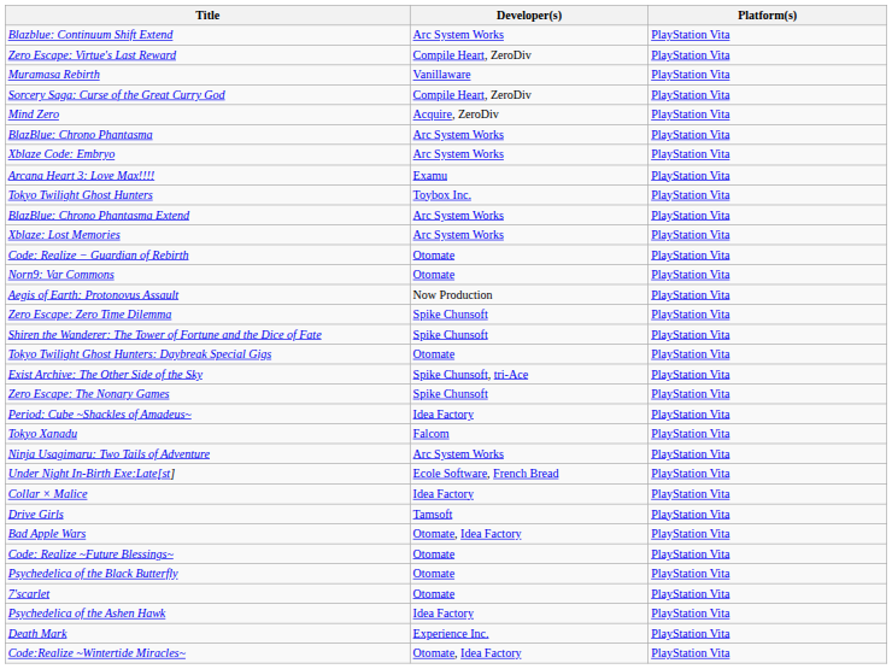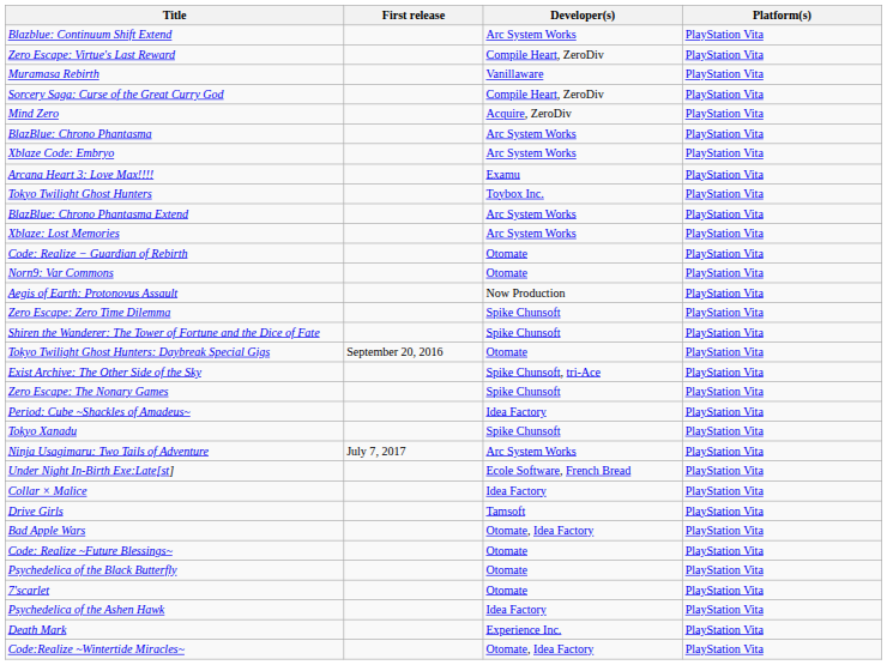 <table class="wikitable sortable" style="text-align:left;width:70%;font-size:95%;">
 <tr>
 <th style="width:34%;">Title</th>
+<th style="width:14%;">First release</th>
 <th style="width:20%;">Developer(s)</th>
 <th style="width:20%;">Platform(s)</th>
 </tr>
 <tr>
 <td><em><a href='#'>Blazblue: Continuum Shift Extend</a></em></td>
+<td></td>
 <td><a href='#'>Arc System Works</a></td>
 <td><a href='#'>PlayStation Vita</a></td>
 </tr>
 <tr>
 <td><em><a href='#'>Zero Escape: Virtue's Last Reward</a></em></td>
+<td></td>
 <td><a href='#'>Compile Heart</a>, ZeroDiv</td>
 <td><a href='#'>PlayStation Vita</a></td>
 </tr>
 <tr>
 <td><em><a href='#'>Muramasa Rebirth</a></em></td>
+<td></td>
 <td><a href='#'>Vanillaware</a></td>
 <td><a href='#'>PlayStation Vita</a></td>
 </tr>
 <tr>
 <td><em><a href='#'>Sorcery Saga: Curse of the Great Curry God</a></em></td>
+<td></td>
 <td><a href='#'>Compile Heart</a>, ZeroDiv</td>
 <td><a href='#'>PlayStation Vita</a></td>
 </tr>
 <tr>
 <td><em><a href='#'>Mind Zero</a></em></td>
+<td></td>
 <td><a href='#'>Acquire</a>, ZeroDiv</td>
 <td><a href='#'>PlayStation Vita</a></td>
 </tr>
 <tr>
 <td><em><a href='#'>BlazBlue: Chrono Phantasma</a></em></td>
+<td></td>
 <td><a href='#'>Arc System Works</a></td>
 <td><a href='#'>PlayStation Vita</a></td>
 </tr>
 <tr>
 <td><em><a href='#'>Xblaze Code: Embryo</a></em></td>
+<td></td>
 <td><a href='#'>Arc System Works</a></td>
 <td><a href='#'>PlayStation Vita</a></td>
 </tr>
 <tr>
 <td><em><a href='#'>Arcana Heart 3: Love Max!!!!</a></em></td>
+<td></td>
 <td><a href='#'>Examu</a></td>
 <td><a href='#'>PlayStation Vita</a></td>
 </tr>
 <tr>
 <td><em><a href='#'>Tokyo Twilight Ghost Hunters</a></em></td>
+<td></td>
 <td><a href='#'>Toybox Inc.</a></td>
 <td><a href='#'>PlayStation Vita</a></td>
 </tr>
 <tr>
 <td><em><a href='#'>BlazBlue: Chrono Phantasma Extend</a></em></td>
+<td></td>
 <td><a href='#'>Arc System Works</a></td>
 <td><a href='#'>PlayStation Vita</a></td>
 </tr>
 <tr>
 <td><em><a href='#'>Xblaze: Lost Memories</a></em></td>
+<td></td>
 <td><a href='#'>Arc System Works</a></td>
 <td><a href='#'>PlayStation Vita</a></td>
 </tr>
 <tr>
 <td><em><a href='#'>Code: Realize − Guardian of Rebirth</a></em></td>
+<td></td>
 <td><a href='#'>Otomate</a></td>
 <td><a href='#'>PlayStation Vita</a></td>
 </tr>
 <tr>
 <td><em><a href='#'>Norn9: Var Commons</a></em></td>
+<td></td>
 <td><a href='#'>Otomate</a></td>
 <td><a href='#'>PlayStation Vita</a></td>
 </tr>
 <tr>
 <td><em><a href='#'>Aegis of Earth: Protonovus Assault</a></em></td>
+<td></td>
 <td>Now Production</td>
 <td><a href='#'>PlayStation Vita</a></td>
 </tr>
 <tr>
 <td><em><a href='#'>Zero Escape: Zero Time Dilemma</a></em></td>
+<td></td>
 <td><a href='#'>Spike Chunsoft</a></td>
 <td><a href='#'>PlayStation Vita</a></td>
 </tr>
 <tr>
 <td><em><a href='#'>Shiren the Wanderer: The Tower of Fortune and the Dice of Fate</a></em></td>
+<td></td>
 <td><a href='#'>Spike Chunsoft</a></td>
 <td><a href='#'>PlayStation Vita</a></td>
 </tr>
 <tr>
 <td><em><a href='#'>Tokyo Twilight Ghost Hunters: Daybreak Special Gigs</a></em></td>
+<td>September 20, 2016</td>
 <td><a href='#'>Otomate</a></td>
 <td><a href='#'>PlayStation Vita</a></td>
 </tr>
 <tr>
 <td><em><a href='#'>Exist Archive: The Other Side of the Sky</a></em></td>
+<td></td>
 <td><a href='#'>Spike Chunsoft</a>, <a href='#'>tri-Ace</a></td>
 <td><a href='#'>PlayStation Vita</a></td>
 </tr>
 <tr>
 <td><em><a href='#'>Zero Escape: The Nonary Games</a></em></td>
+<td></td>
 <td><a href='#'>Spike Chunsoft</a></td>
 <td><a href='#'>PlayStation Vita</a></td>
 </tr>
 <tr>
 <td><em><a href='#'>Period: Cube ~Shackles of Amadeus~</a></em></td>
+<td></td>
 <td><a href='#'>Idea Factory</a></td>
 <td><a href='#'>PlayStation Vita</a></td>
 </tr>
 <tr>
 <td><em><a href='#'>Tokyo Xanadu</a></em></td>
-<td><a href='#'>Falcom</a></td>
+<td></td>
+<td><a href='#'>Spike Chunsoft</a></td>
 <td><a href='#'>PlayStation Vita</a></td>
 </tr>
 <tr>
 <td><em><a href='#'>Ninja Usagimaru: Two Tails of Adventure</a></em></td>
+<td>July 7, 2017</td>
 <td><a href='#'>Arc System Works</a></td>
 <td><a href='#'>PlayStation Vita</a></td>
 </tr>
 <tr>
 <td><em><a href='#'>Under Night In-Birth Exe:Late[st</a>]</em></td>
+<td></td>
 <td><a href='#'>Ecole Software</a>, <a href='#'>French Bread</a></td>
 <td><a href='#'>PlayStation Vita</a></td>
 </tr>
 <tr>
 <td><em><a href='#'>Collar × Malice</a></em></td>
+<td></td>
 <td><a href='#'>Idea Factory</a></td>
 <td><a href='#'>PlayStation Vita</a></td>
 </tr>
 <tr>
 <td><em><a href='#'>Drive Girls</a></em></td>
+<td></td>
 <td><a href='#'>Tamsoft</a></td>
 <td><a href='#'>PlayStation Vita</a></td>
 </tr>
 <tr>
 <td><em><a href='#'>Bad Apple Wars</a></em></td>
+<td></td>
 <td><a href='#'>Otomate</a>, <a href='#'>Idea Factory</a></td>
 <td><a href='#'>PlayStation Vita</a></td>
 </tr>
 <tr>
 <td><em><a href='#'>Code: Realize ~Future Blessings~</a></em></td>
+<td></td>
 <td><a href='#'>Otomate</a></td>
 <td><a href='#'>PlayStation Vita</a></td>
 </tr>
 <tr>
 <td><em><a href='#'>Psychedelica of the Black Butterfly</a></em></td>
+<td></td>
 <td><a href='#'>Otomate</a></td>
 <td><a href='#'>PlayStation Vita</a></td>
 </tr>
 <tr>
 <td><em><a href='#'>7'scarlet</a></em></td>
+<td></td>
 <td><a href='#'>Otomate</a></td>
 <td><a href='#'>PlayStation Vita</a></td>
 </tr>
 <tr>
 <td><em><a href='#'>Psychedelica of the Ashen Hawk</a></em></td>
+<td></td>
 <td><a href='#'>Idea Factory</a></td>
 <td><a href='#'>PlayStation Vita</a></td>
 </tr>
 <tr>
 <td><em><a href='#'>Death Mark</a></em></td>
+<td></td>
 <td><a href='#'>Experience Inc.</a></td>
 <td><a href='#'>PlayStation Vita</a></td>
 </tr>
 <tr>
 <td><em><a href='#'>Code:Realize ~Wintertide Miracles~</a></em></td>
+<td></td>
 <td><a href='#'>Otomate</a>, <a href='#'>Idea Factory</a></td>
 <td><a href='#'>PlayStation Vita</a></td>
 </tr>
 </table>
